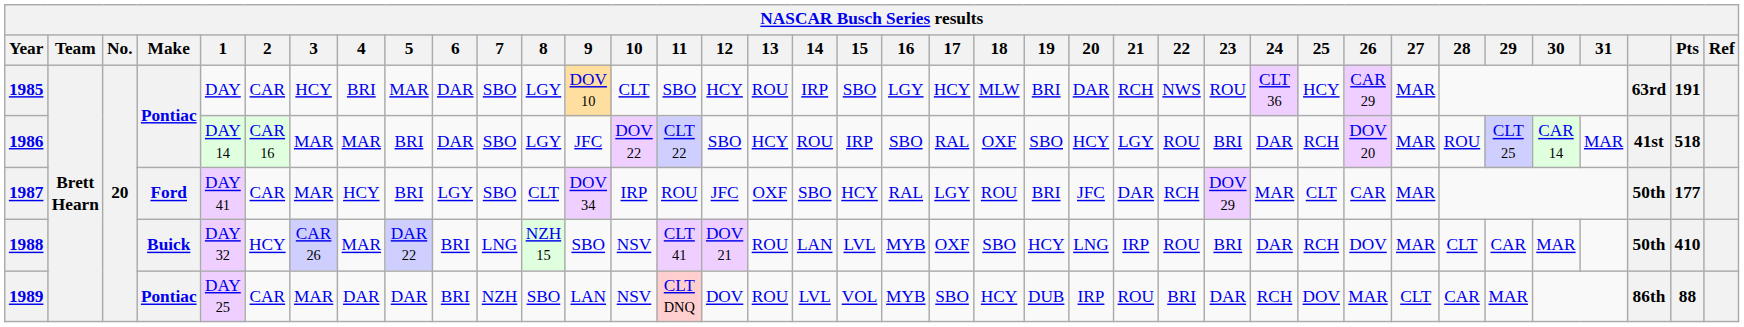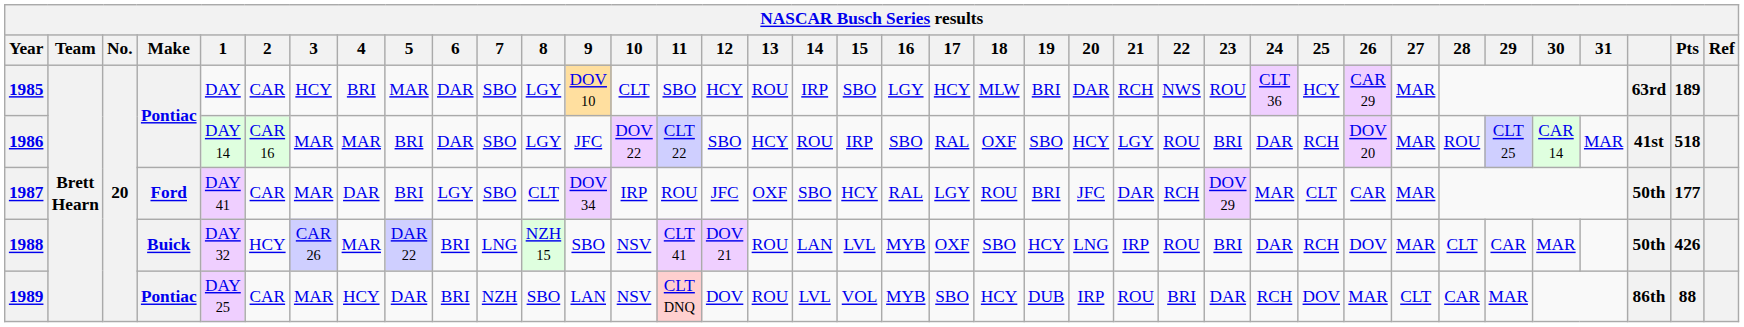 <table class="wikitable" style="text-align:center; font-size:75%">
 <tr>
 <th colspan=42><a href='#'>NASCAR Busch Series</a> results</th>
 </tr>
 <tr>
 <th>Year</th>
 <th>Team</th>
 <th>No.</th>
 <th>Make</th>
 <th>1</th>
 <th>2</th>
 <th>3</th>
 <th>4</th>
 <th>5</th>
 <th>6</th>
 <th>7</th>
 <th>8</th>
 <th>9</th>
 <th>10</th>
 <th>11</th>
 <th>12</th>
 <th>13</th>
 <th>14</th>
 <th>15</th>
 <th>16</th>
 <th>17</th>
 <th>18</th>
 <th>19</th>
 <th>20</th>
 <th>21</th>
 <th>22</th>
 <th>23</th>
 <th>24</th>
 <th>25</th>
 <th>26</th>
 <th>27</th>
 <th>28</th>
 <th>29</th>
 <th>30</th>
 <th>31</th>
 <th></th>
 <th>Pts</th>
 <th>Ref</th>
 </tr>
 <tr>
 <th><a href='#'>1985</a></th>
 <th rowspan=5>Brett Hearn</th>
 <th rowspan=5>20</th>
 <th rowspan=2><a href='#'>Pontiac</a></th>
 <td><a href='#'>DAY</a></td>
 <td><a href='#'>CAR</a></td>
 <td><a href='#'>HCY</a></td>
 <td><a href='#'>BRI</a></td>
 <td><a href='#'>MAR</a></td>
 <td><a href='#'>DAR</a></td>
 <td><a href='#'>SBO</a></td>
 <td><a href='#'>LGY</a></td>
 <td style="background:#FFDF9F;"><a href='#'>DOV</a><br><small>10</small></td>
 <td><a href='#'>CLT</a></td>
 <td><a href='#'>SBO</a></td>
 <td><a href='#'>HCY</a></td>
 <td><a href='#'>ROU</a></td>
 <td><a href='#'>IRP</a></td>
 <td><a href='#'>SBO</a></td>
 <td><a href='#'>LGY</a></td>
 <td><a href='#'>HCY</a></td>
 <td><a href='#'>MLW</a></td>
 <td><a href='#'>BRI</a></td>
 <td><a href='#'>DAR</a></td>
 <td><a href='#'>RCH</a></td>
 <td><a href='#'>NWS</a></td>
 <td><a href='#'>ROU</a></td>
 <td style="background:#EFCFFF;"><a href='#'>CLT</a><br><small>36</small></td>
 <td><a href='#'>HCY</a></td>
 <td style="background:#EFCFFF;"><a href='#'>CAR</a><br><small>29</small></td>
 <td><a href='#'>MAR</a></td>
 <td colspan=4></td>
 <th>63rd</th>
-<th>191</th>
+<th>189</th>
 <th></th>
 </tr>
 <tr>
 <th><a href='#'>1986</a></th>
 <td style="background:#DFFFDF;"><a href='#'>DAY</a><br><small>14</small></td>
 <td style="background:#DFFFDF;"><a href='#'>CAR</a><br><small>16</small></td>
 <td><a href='#'>MAR</a></td>
 <td><a href='#'>MAR</a></td>
 <td><a href='#'>BRI</a></td>
 <td><a href='#'>DAR</a></td>
 <td><a href='#'>SBO</a></td>
 <td><a href='#'>LGY</a></td>
 <td><a href='#'>JFC</a></td>
 <td style="background:#EFCFFF;"><a href='#'>DOV</a><br><small>22</small></td>
 <td style="background:#CFCFFF;"><a href='#'>CLT</a><br><small>22</small></td>
 <td><a href='#'>SBO</a></td>
 <td><a href='#'>HCY</a></td>
 <td><a href='#'>ROU</a></td>
 <td><a href='#'>IRP</a></td>
 <td><a href='#'>SBO</a></td>
 <td><a href='#'>RAL</a></td>
 <td><a href='#'>OXF</a></td>
 <td><a href='#'>SBO</a></td>
 <td><a href='#'>HCY</a></td>
 <td><a href='#'>LGY</a></td>
 <td><a href='#'>ROU</a></td>
 <td><a href='#'>BRI</a></td>
 <td><a href='#'>DAR</a></td>
 <td><a href='#'>RCH</a></td>
 <td style="background:#EFCFFF;"><a href='#'>DOV</a><br><small>20</small></td>
 <td><a href='#'>MAR</a></td>
 <td><a href='#'>ROU</a></td>
 <td style="background:#CFCFFF;"><a href='#'>CLT</a><br><small>25</small></td>
 <td style="background:#DFFFDF;"><a href='#'>CAR</a><br><small>14</small></td>
 <td><a href='#'>MAR</a></td>
 <th>41st</th>
 <th>518</th>
 <th></th>
 </tr>
 <tr>
 <th><a href='#'>1987</a></th>
 <th><a href='#'>Ford</a></th>
 <td style="background:#EFCFFF;"><a href='#'>DAY</a><br><small>41</small></td>
 <td><a href='#'>CAR</a></td>
 <td><a href='#'>MAR</a></td>
-<td><a href='#'>HCY</a></td>
+<td><a href='#'>DAR</a></td>
 <td><a href='#'>BRI</a></td>
 <td><a href='#'>LGY</a></td>
 <td><a href='#'>SBO</a></td>
 <td><a href='#'>CLT</a></td>
 <td style="background:#EFCFFF;"><a href='#'>DOV</a><br><small>34</small></td>
 <td><a href='#'>IRP</a></td>
 <td><a href='#'>ROU</a></td>
 <td><a href='#'>JFC</a></td>
 <td><a href='#'>OXF</a></td>
 <td><a href='#'>SBO</a></td>
 <td><a href='#'>HCY</a></td>
 <td><a href='#'>RAL</a></td>
 <td><a href='#'>LGY</a></td>
 <td><a href='#'>ROU</a></td>
 <td><a href='#'>BRI</a></td>
 <td><a href='#'>JFC</a></td>
 <td><a href='#'>DAR</a></td>
 <td><a href='#'>RCH</a></td>
 <td style="background:#EFCFFF;"><a href='#'>DOV</a><br><small>29</small></td>
 <td><a href='#'>MAR</a></td>
 <td><a href='#'>CLT</a></td>
 <td><a href='#'>CAR</a></td>
 <td><a href='#'>MAR</a></td>
 <td colspan=4></td>
 <th>50th</th>
 <th>177</th>
 <th></th>
 </tr>
 <tr>
 <th><a href='#'>1988</a></th>
 <th><a href='#'>Buick</a></th>
 <td style="background:#EFCFFF;"><a href='#'>DAY</a><br><small>32</small></td>
 <td><a href='#'>HCY</a></td>
 <td style="background:#CFCFFF;"><a href='#'>CAR</a><br><small>26</small></td>
 <td><a href='#'>MAR</a></td>
 <td style="background:#CFCFFF;"><a href='#'>DAR</a><br><small>22</small></td>
 <td><a href='#'>BRI</a></td>
 <td><a href='#'>LNG</a></td>
 <td style="background:#DFFFDF;"><a href='#'>NZH</a><br><small>15</small></td>
 <td><a href='#'>SBO</a></td>
 <td><a href='#'>NSV</a></td>
 <td style="background:#EFCFFF;"><a href='#'>CLT</a><br><small>41</small></td>
 <td style="background:#EFCFFF;"><a href='#'>DOV</a><br><small>21</small></td>
 <td><a href='#'>ROU</a></td>
 <td><a href='#'>LAN</a></td>
 <td><a href='#'>LVL</a></td>
 <td><a href='#'>MYB</a></td>
 <td><a href='#'>OXF</a></td>
 <td><a href='#'>SBO</a></td>
 <td><a href='#'>HCY</a></td>
 <td><a href='#'>LNG</a></td>
 <td><a href='#'>IRP</a></td>
 <td><a href='#'>ROU</a></td>
 <td><a href='#'>BRI</a></td>
 <td><a href='#'>DAR</a></td>
 <td><a href='#'>RCH</a></td>
 <td><a href='#'>DOV</a></td>
 <td><a href='#'>MAR</a></td>
 <td><a href='#'>CLT</a></td>
 <td><a href='#'>CAR</a></td>
 <td><a href='#'>MAR</a></td>
 <td></td>
 <th>50th</th>
-<th>410</th>
+<th>426</th>
 <th></th>
 </tr>
 <tr>
 <th><a href='#'>1989</a></th>
 <th><a href='#'>Pontiac</a></th>
 <td style="background:#EFCFFF;"><a href='#'>DAY</a><br><small>25</small></td>
 <td><a href='#'>CAR</a></td>
 <td><a href='#'>MAR</a></td>
-<td><a href='#'>DAR</a></td>
+<td><a href='#'>HCY</a></td>
 <td><a href='#'>DAR</a></td>
 <td><a href='#'>BRI</a></td>
 <td><a href='#'>NZH</a></td>
 <td><a href='#'>SBO</a></td>
 <td><a href='#'>LAN</a></td>
 <td><a href='#'>NSV</a></td>
 <td style="background:#FFCFCF;"><a href='#'>CLT</a><br><small>DNQ</small></td>
 <td><a href='#'>DOV</a></td>
 <td><a href='#'>ROU</a></td>
 <td><a href='#'>LVL</a></td>
 <td><a href='#'>VOL</a></td>
 <td><a href='#'>MYB</a></td>
 <td><a href='#'>SBO</a></td>
 <td><a href='#'>HCY</a></td>
 <td><a href='#'>DUB</a></td>
 <td><a href='#'>IRP</a></td>
 <td><a href='#'>ROU</a></td>
 <td><a href='#'>BRI</a></td>
 <td><a href='#'>DAR</a></td>
 <td><a href='#'>RCH</a></td>
 <td><a href='#'>DOV</a></td>
 <td><a href='#'>MAR</a></td>
 <td><a href='#'>CLT</a></td>
 <td><a href='#'>CAR</a></td>
 <td><a href='#'>MAR</a></td>
 <td colspan=2></td>
 <th>86th</th>
 <th>88</th>
 <th></th>
 </tr>
 </table>
